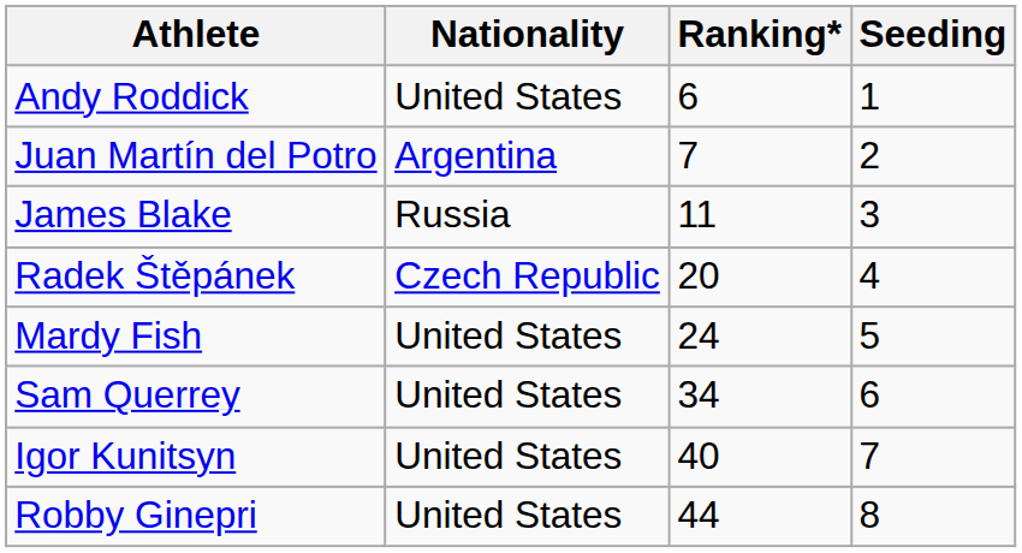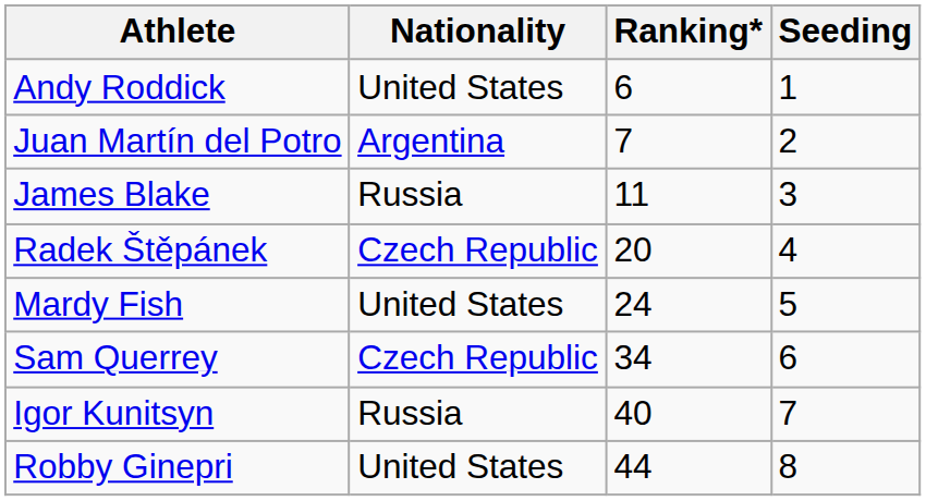 <table class="wikitable" border="1">
 <tr>
 <th>Athlete</th>
 <th>Nationality</th>
 <th>Ranking*</th>
 <th>Seeding</th>
 </tr>
 <tr>
 <td><a href='#'>Andy Roddick</a></td>
 <td> United States</td>
 <td>6</td>
 <td>1</td>
 </tr>
 <tr>
 <td><a href='#'>Juan Martín del Potro</a></td>
 <td> <a href='#'>Argentina</a></td>
 <td>7</td>
 <td>2</td>
 </tr>
 <tr>
 <td><a href='#'>James Blake</a></td>
 <td> Russia</td>
 <td>11</td>
 <td>3</td>
 </tr>
 <tr>
 <td><a href='#'>Radek Štěpánek</a></td>
 <td> <a href='#'>Czech Republic</a></td>
 <td>20</td>
 <td>4</td>
 </tr>
 <tr>
 <td><a href='#'>Mardy Fish</a></td>
 <td> United States</td>
 <td>24</td>
 <td>5</td>
 </tr>
 <tr>
 <td><a href='#'>Sam Querrey</a></td>
-<td> United States</td>
+<td> <a href='#'>Czech Republic</a></td>
 <td>34</td>
 <td>6</td>
 </tr>
 <tr>
 <td><a href='#'>Igor Kunitsyn</a></td>
-<td> United States</td>
+<td> Russia</td>
 <td>40</td>
 <td>7</td>
 </tr>
 <tr>
 <td><a href='#'>Robby Ginepri</a></td>
 <td> United States</td>
 <td>44</td>
 <td>8</td>
 </tr>
 </table>
